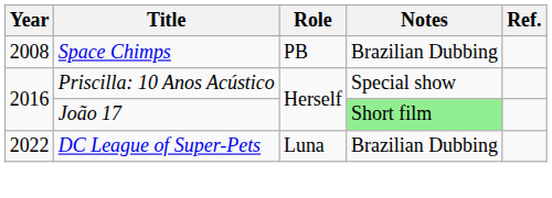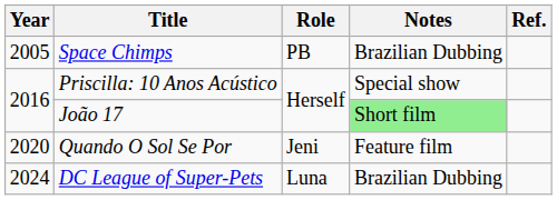 <table class="wikitable">
 <tr>
 <th>Year</th>
 <th>Title</th>
 <th>Role</th>
 <th>Notes</th>
 <th><abbr>Ref.</abbr></th>
 </tr>
 <tr>
-<td>2008</td>
+<td>2005</td>
 <td><em><a href='#'>Space Chimps</a></em></td>
 <td>PB</td>
 <td>Brazilian Dubbing</td>
 <td></td>
 </tr>
 <tr>
 <td rowspan="2">2016</td>
 <td><em>Priscilla: 10 Anos Acústico</em></td>
 <td rowspan="2">Herself</td>
 <td>Special show</td>
 <td></td>
 </tr>
 <tr>
 <td><em>João 17</em></td>
 <td style="background: lightgreen;">Short film</td>
 <td></td>
 </tr>
 <tr>
-<td>2022</td>
+<td>2020</td>
+<td><em>Quando O Sol Se Por</em></td>
+<td>Jeni</td>
+<td>Feature film</td>
+<td></td>
+</tr>
+<tr>
+<td>2024</td>
 <td><em><a href='#'>DC League of Super-Pets</a></em></td>
 <td>Luna</td>
 <td>Brazilian Dubbing</td>
 <td></td>
 </tr>
 </table>
